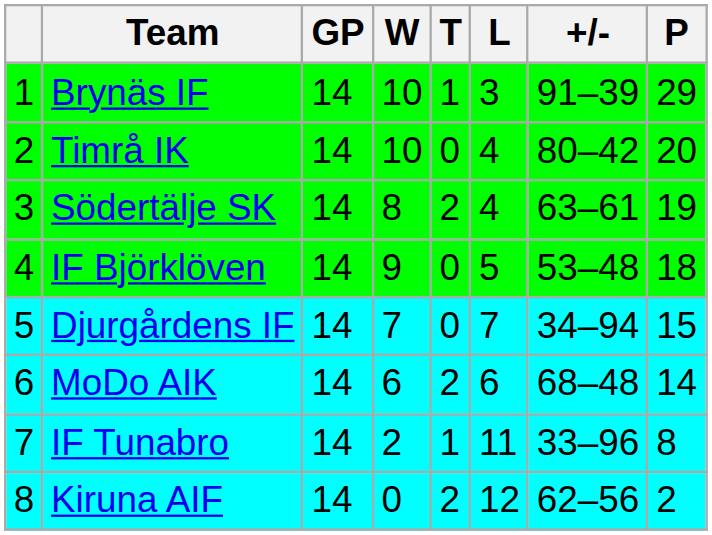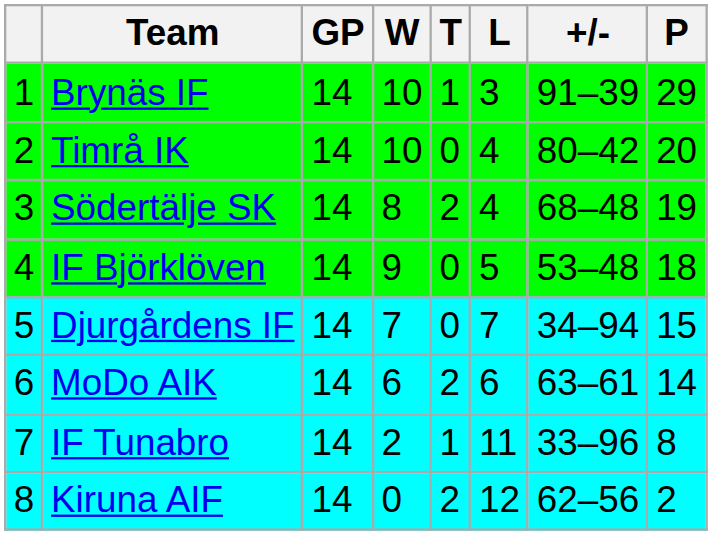 <table class="wikitable">
 <tr>
 <th></th>
 <th>Team</th>
 <th>GP</th>
 <th>W</th>
 <th>T</th>
 <th>L</th>
 <th>+/-</th>
 <th>P</th>
 </tr>
 <tr style="background:#00FF00">
 <td>1</td>
 <td><a href='#'>Brynäs IF</a></td>
 <td>14</td>
 <td>10</td>
 <td>1</td>
 <td>3</td>
 <td>91–39</td>
 <td>29</td>
 </tr>
 <tr style="background:#00FF00">
 <td>2</td>
 <td><a href='#'>Timrå IK</a></td>
 <td>14</td>
 <td>10</td>
 <td>0</td>
 <td>4</td>
 <td>80–42</td>
 <td>20</td>
 </tr>
 <tr style="background:#00FF00">
 <td>3</td>
 <td><a href='#'>Södertälje SK</a></td>
 <td>14</td>
 <td>8</td>
 <td>2</td>
 <td>4</td>
-<td>63–61</td>
+<td>68–48</td>
 <td>19</td>
 </tr>
 <tr style="background:#00FF00">
 <td>4</td>
 <td><a href='#'>IF Björklöven</a></td>
 <td>14</td>
 <td>9</td>
 <td>0</td>
 <td>5</td>
 <td>53–48</td>
 <td>18</td>
 </tr>
 <tr style="background:#00FFFF">
 <td>5</td>
 <td><a href='#'>Djurgårdens IF</a></td>
 <td>14</td>
 <td>7</td>
 <td>0</td>
 <td>7</td>
 <td>34–94</td>
 <td>15</td>
 </tr>
 <tr style="background:#00FFFF">
 <td>6</td>
 <td><a href='#'>MoDo AIK</a></td>
 <td>14</td>
 <td>6</td>
 <td>2</td>
 <td>6</td>
-<td>68–48</td>
+<td>63–61</td>
 <td>14</td>
 </tr>
 <tr style="background:#00FFFF">
 <td>7</td>
 <td><a href='#'>IF Tunabro</a></td>
 <td>14</td>
 <td>2</td>
 <td>1</td>
 <td>11</td>
 <td>33–96</td>
 <td>8</td>
 </tr>
 <tr style="background:#00FFFF">
 <td>8</td>
 <td><a href='#'>Kiruna AIF</a></td>
 <td>14</td>
 <td>0</td>
 <td>2</td>
 <td>12</td>
 <td>62–56</td>
 <td>2</td>
 </tr>
 </table>
